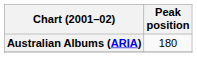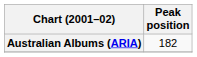 <table class="wikitable sortable plainrowheaders" style="text-align:center">
 <tr>
 <th scope="col">Chart (2001–02)</th>
 <th scope="col">Peak<br>position</th>
 </tr>
 <tr>
 <th scope="row">Australian Albums (<a href='#'>ARIA</a>)</th>
-<td align="center">180</td>
+<td align="center">182</td>
 </tr>
 <tr>
 </tr>
 <tr>
 </tr>
 <tr>
 </tr>
 <tr>
 </tr>
 <tr>
 </tr>
 <tr>
 </tr>
 <tr>
 </tr>
 <tr>
 </tr>
 </table>
